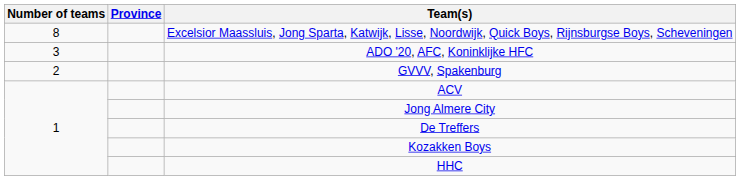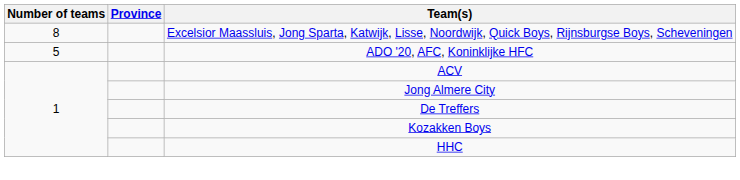 <table class="wikitable" style="text-align:center">
 <tr>
 <th>Number of teams</th>
 <th><a href='#'>Province</a></th>
 <th>Team(s)</th>
 </tr>
 <tr>
 <td>8</td>
 <td align="left"></td>
 <td><a href='#'>Excelsior Maassluis</a>, <a href='#'>Jong Sparta</a>, <a href='#'>Katwijk</a>, <a href='#'>Lisse</a>, <a href='#'>Noordwijk</a>, <a href='#'>Quick Boys</a>, <a href='#'>Rijnsburgse Boys</a>, <a href='#'>Scheveningen</a></td>
 </tr>
 <tr>
-<td>3</td>
+<td>5</td>
 <td align="left"></td>
 <td><a href='#'>ADO '20</a>, <a href='#'>AFC</a>, <a href='#'>Koninklijke HFC</a></td>
-</tr>
-<tr>
-<td>2</td>
-<td align="left"></td>
-<td><a href='#'>GVVV</a>, <a href='#'>Spakenburg</a></td>
 </tr>
 <tr>
 <td rowspan="5">1</td>
 <td align="left"></td>
 <td><a href='#'>ACV</a></td>
 </tr>
 <tr>
 <td align="left"></td>
 <td><a href='#'>Jong Almere City</a></td>
 </tr>
 <tr>
 <td align="left"></td>
 <td><a href='#'>De Treffers</a></td>
 </tr>
 <tr>
 <td align="left"></td>
 <td><a href='#'>Kozakken Boys</a></td>
 </tr>
 <tr>
 <td align="left"></td>
 <td><a href='#'>HHC</a></td>
 </tr>
 </table>
